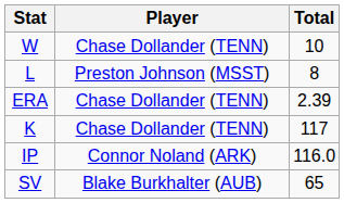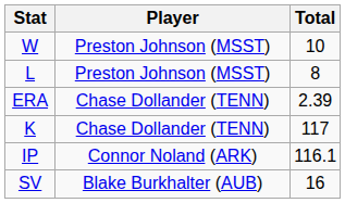 <table class="wikitable" style="text-align:center;">
 <tr>
 <th style="width:15%;">Stat</th>
 <th>Player</th>
 <th style="width:15%;">Total</th>
 </tr>
 <tr>
 <td><a href='#'>W</a></td>
-<td><a href='#'>Chase Dollander</a> (<a href='#'>TENN</a>)</td>
+<td><a href='#'>Preston Johnson</a> (<a href='#'>MSST</a>)</td>
 <td>10</td>
 </tr>
 <tr>
 <td><a href='#'>L</a></td>
 <td><a href='#'>Preston Johnson</a> (<a href='#'>MSST</a>)</td>
 <td>8</td>
 </tr>
 <tr>
 <td><a href='#'>ERA</a></td>
 <td><a href='#'>Chase Dollander</a> (<a href='#'>TENN</a>)</td>
 <td>2.39</td>
 </tr>
 <tr>
 <td><a href='#'>K</a></td>
 <td><a href='#'>Chase Dollander</a> (<a href='#'>TENN</a>)</td>
 <td>117</td>
 </tr>
 <tr>
 <td><a href='#'>IP</a></td>
 <td><a href='#'>Connor Noland</a> (<a href='#'>ARK</a>)</td>
-<td>116.0</td>
+<td>116.1</td>
 </tr>
 <tr>
 <td><a href='#'>SV</a></td>
 <td><a href='#'>Blake Burkhalter</a> (<a href='#'>AUB</a>)</td>
-<td>65</td>
+<td>16</td>
 </tr>
 </table>
